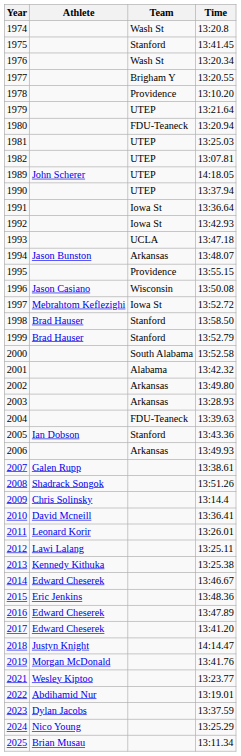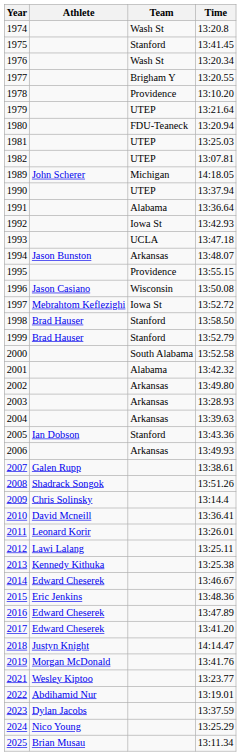 <table class="wikitable sortable">
 <tr>
 <th>Year</th>
 <th>Athlete</th>
 <th>Team</th>
 <th>Time</th>
 </tr>
 <tr>
 <td>1974</td>
 <td></td>
 <td>Wash St</td>
 <td>13:20.8 </td>
 </tr>
 <tr>
 <td>1975</td>
 <td></td>
 <td>Stanford</td>
 <td>13:41.45</td>
 </tr>
 <tr>
 <td>1976</td>
 <td></td>
 <td>Wash St</td>
 <td>13:20.34 </td>
 </tr>
 <tr>
 <td>1977</td>
 <td></td>
 <td>Brigham Y</td>
 <td>13:20.55 </td>
 </tr>
 <tr>
 <td>1978</td>
 <td></td>
 <td>Providence</td>
 <td>13:10.20 </td>
 </tr>
 <tr>
 <td>1979</td>
 <td></td>
 <td>UTEP</td>
 <td>13:21.64 </td>
 </tr>
 <tr>
 <td>1980</td>
 <td></td>
 <td>FDU-Teaneck</td>
 <td>13:20.94 </td>
 </tr>
 <tr>
 <td>1981</td>
 <td></td>
 <td>UTEP</td>
 <td>13:25.03 </td>
 </tr>
 <tr>
 <td>1982</td>
 <td></td>
 <td>UTEP</td>
 <td>13:07.81 </td>
 </tr>
 <tr>
 <td>1989</td>
 <td><a href='#'>John Scherer</a></td>
-<td>UTEP</td>
+<td>Michigan</td>
 <td>14:18.05</td>
 </tr>
 <tr>
 <td>1990</td>
 <td></td>
 <td>UTEP</td>
 <td>13:37.94</td>
 </tr>
 <tr>
 <td>1991</td>
 <td></td>
-<td>Iowa St</td>
+<td>Alabama</td>
 <td>13:36.64</td>
 </tr>
 <tr>
 <td>1992</td>
 <td></td>
 <td>Iowa St</td>
 <td>13:42.93</td>
 </tr>
 <tr>
 <td>1993</td>
 <td></td>
 <td>UCLA</td>
 <td>13:47.18</td>
 </tr>
 <tr>
 <td>1994</td>
 <td><a href='#'>Jason Bunston</a></td>
 <td>Arkansas</td>
 <td>13:48.07</td>
 </tr>
 <tr>
 <td>1995</td>
 <td></td>
 <td>Providence</td>
 <td>13:55.15</td>
 </tr>
 <tr>
 <td>1996</td>
 <td><a href='#'>Jason Casiano</a></td>
 <td>Wisconsin</td>
 <td>13:50.08</td>
 </tr>
 <tr>
 <td>1997</td>
 <td><a href='#'>Mebrahtom Keflezighi</a></td>
 <td>Iowa St</td>
 <td>13:52.72</td>
 </tr>
 <tr>
 <td>1998</td>
 <td><a href='#'>Brad Hauser</a></td>
 <td>Stanford</td>
 <td>13:58.50</td>
 </tr>
 <tr>
 <td>1999</td>
 <td><a href='#'>Brad Hauser</a></td>
 <td>Stanford</td>
 <td>13:52.79</td>
 </tr>
 <tr>
 <td>2000</td>
 <td></td>
 <td>South Alabama</td>
 <td>13:52.58</td>
 </tr>
 <tr>
 <td>2001</td>
 <td></td>
 <td>Alabama</td>
 <td>13:42.32</td>
 </tr>
 <tr>
 <td>2002</td>
 <td></td>
 <td>Arkansas</td>
 <td>13:49.80</td>
 </tr>
 <tr>
 <td>2003</td>
 <td></td>
 <td>Arkansas</td>
 <td>13:28.93</td>
 </tr>
 <tr>
 <td>2004</td>
 <td></td>
-<td>FDU-Teaneck</td>
+<td>Arkansas</td>
 <td>13:39.63</td>
 </tr>
 <tr>
 <td>2005</td>
 <td><a href='#'>Ian Dobson</a></td>
 <td>Stanford</td>
 <td>13:43.36</td>
 </tr>
 <tr>
 <td>2006</td>
 <td></td>
 <td>Arkansas</td>
 <td>13:49.93</td>
 </tr>
 <tr>
 <td><a href='#'>2007</a></td>
 <td><a href='#'>Galen Rupp</a></td>
 <td></td>
 <td>13:38.61</td>
 </tr>
 <tr>
 <td><a href='#'>2008</a></td>
 <td><a href='#'>Shadrack Songok</a></td>
 <td></td>
 <td>13:51.26</td>
 </tr>
 <tr>
 <td><a href='#'>2009</a></td>
 <td><a href='#'>Chris Solinsky</a></td>
 <td></td>
 <td>13:14.4 </td>
 </tr>
 <tr>
 <td><a href='#'>2010</a></td>
 <td><a href='#'>David Mcneill</a></td>
 <td></td>
 <td>13:36.41</td>
 </tr>
 <tr>
 <td><a href='#'>2011</a></td>
 <td><a href='#'>Leonard Korir</a></td>
 <td></td>
 <td>13:26.01</td>
 </tr>
 <tr>
 <td><a href='#'>2012</a></td>
 <td><a href='#'>Lawi Lalang</a></td>
 <td></td>
 <td>13:25.11</td>
 </tr>
 <tr>
 <td><a href='#'>2013</a></td>
 <td><a href='#'>Kennedy Kithuka</a></td>
 <td></td>
 <td>13:25.38</td>
 </tr>
 <tr>
 <td><a href='#'>2014</a></td>
 <td><a href='#'>Edward Cheserek</a></td>
 <td></td>
 <td>13:46.67 </td>
 </tr>
 <tr>
 <td><a href='#'>2015</a></td>
 <td><a href='#'>Eric Jenkins</a></td>
 <td></td>
 <td>13:48.36</td>
 </tr>
 <tr>
 <td><a href='#'>2016</a></td>
 <td><a href='#'>Edward Cheserek</a></td>
 <td></td>
 <td>13:47.89</td>
 </tr>
 <tr>
 <td><a href='#'>2017</a></td>
 <td><a href='#'>Edward Cheserek</a></td>
 <td></td>
 <td>13:41.20</td>
 </tr>
 <tr>
 <td><a href='#'>2018</a></td>
 <td><a href='#'>Justyn Knight</a></td>
 <td></td>
 <td>14:14.47</td>
 </tr>
 <tr>
 <td><a href='#'>2019</a></td>
 <td><a href='#'>Morgan McDonald</a></td>
 <td></td>
 <td>13:41.76</td>
 </tr>
 <tr>
 <td><a href='#'>2021</a></td>
 <td><a href='#'>Wesley Kiptoo</a></td>
 <td></td>
 <td>13:23.77 </td>
 </tr>
 <tr>
 <td><a href='#'>2022</a></td>
 <td><a href='#'>Abdihamid Nur</a></td>
 <td></td>
 <td>13:19.01</td>
 </tr>
 <tr>
 <td><a href='#'>2023</a></td>
 <td><a href='#'>Dylan Jacobs</a></td>
 <td></td>
 <td>13:37.59 </td>
 </tr>
 <tr>
 <td><a href='#'>2024</a></td>
 <td><a href='#'>Nico Young</a></td>
 <td></td>
 <td>13:25.29</td>
 </tr>
 <tr>
 <td><a href='#'>2025</a></td>
 <td> <a href='#'>Brian Musau</a></td>
 <td></td>
 <td>13:11.34</td>
 </tr>
 </table>
